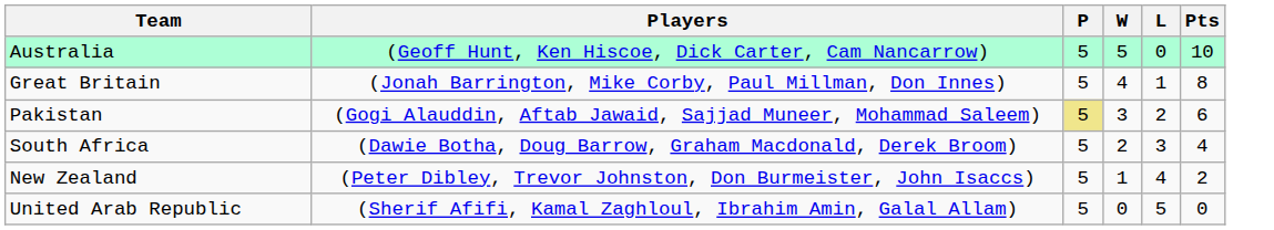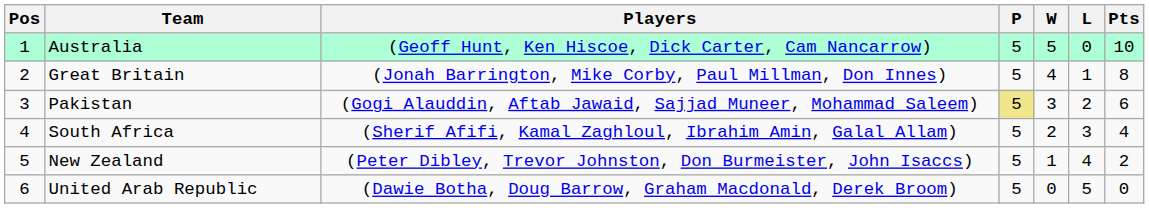 <table class="wikitable" style="font-size: 100%">
 <tr>
+<th width=20>Pos</th>
 <th width=200>Team</th>
 <th width=500>Players</th>
 <th width=20>P</th>
 <th width=20>W</th>
 <th width=20>L</th>
 <th width=20>Pts</th>
 </tr>
 <tr align=center style="background: #ADFFD6;">
+<td>1</td>
 <td align="left"> Australia</td>
 <td>(<a href='#'>Geoff Hunt</a>, <a href='#'>Ken Hiscoe</a>, <a href='#'>Dick Carter</a>, <a href='#'>Cam Nancarrow</a>)</td>
 <td>5</td>
 <td>5</td>
 <td>0</td>
 <td>10</td>
 </tr>
 <tr align=center>
+<td>2</td>
 <td align="left"> Great Britain</td>
 <td>(<a href='#'>Jonah Barrington</a>, <a href='#'>Mike Corby</a>, <a href='#'>Paul Millman</a>, <a href='#'>Don Innes</a>)</td>
 <td>5</td>
 <td>4</td>
 <td>1</td>
 <td>8</td>
 </tr>
 <tr align=center>
+<td>3</td>
 <td align="left"> Pakistan</td>
 <td>(<a href='#'>Gogi Alauddin</a>, <a href='#'>Aftab Jawaid</a>, <a href='#'>Sajjad Muneer</a>, <a href='#'>Mohammad Saleem</a>)</td>
 <td style="background: khaki;">5</td>
 <td>3</td>
 <td>2</td>
 <td>6</td>
 </tr>
 <tr align=center>
+<td>4</td>
 <td align="left"> South Africa</td>
-<td>(<a href='#'>Dawie Botha</a>, <a href='#'>Doug Barrow</a>, <a href='#'>Graham Macdonald</a>, <a href='#'>Derek Broom</a>)</td>
+<td>(<a href='#'>Sherif Afifi</a>, <a href='#'>Kamal Zaghloul</a>, <a href='#'>Ibrahim Amin</a>, <a href='#'>Galal Allam</a>)</td>
 <td>5</td>
 <td>2</td>
 <td>3</td>
 <td>4</td>
 </tr>
 <tr align=center>
+<td>5</td>
 <td align="left"> New Zealand</td>
 <td>(<a href='#'>Peter Dibley</a>, <a href='#'>Trevor Johnston</a>, <a href='#'>Don Burmeister</a>, <a href='#'>John Isaccs</a>)</td>
 <td>5</td>
 <td>1</td>
 <td>4</td>
 <td>2</td>
 </tr>
 <tr align=center>
+<td>6</td>
 <td align="left"> United Arab Republic</td>
-<td>(<a href='#'>Sherif Afifi</a>, <a href='#'>Kamal Zaghloul</a>, <a href='#'>Ibrahim Amin</a>, <a href='#'>Galal Allam</a>)</td>
+<td>(<a href='#'>Dawie Botha</a>, <a href='#'>Doug Barrow</a>, <a href='#'>Graham Macdonald</a>, <a href='#'>Derek Broom</a>)</td>
 <td>5</td>
 <td>0</td>
 <td>5</td>
 <td>0</td>
 </tr>
 </table>
